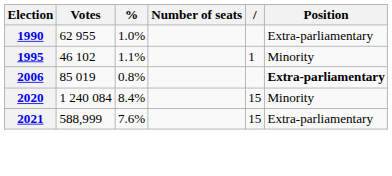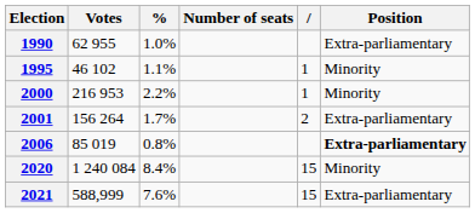 <table class="wikitable">
 <tr>
 <th>Election</th>
 <th>Votes</th>
 <th>%</th>
 <th>Number of seats</th>
 <th>/</th>
 <th>Position</th>
 </tr>
 <tr>
 <th><a href='#'>1990</a></th>
 <td>62 955</td>
 <td>1.0%</td>
 <td></td>
 <td></td>
 <td>Extra-parliamentary</td>
 </tr>
 <tr>
 <th><a href='#'>1995</a></th>
 <td>46 102</td>
 <td>1.1%</td>
 <td></td>
 <td> 1</td>
 <td>Minority</td>
 </tr>
 <tr>
+<th><a href='#'>2000</a></th>
+<td>216 953</td>
+<td>2.2%</td>
+<td></td>
+<td> 1</td>
+<td>Minority</td>
+</tr>
+<tr>
+<th><a href='#'>2001</a></th>
+<td>156 264</td>
+<td>1.7%</td>
+<td></td>
+<td> 2</td>
+<td>Extra-parliamentary</td>
+</tr>
+<tr>
 <th><a href='#'>2006</a></th>
 <td>85 019</td>
 <td>0.8%</td>
 <td></td>
 <td></td>
 <td><strong>Extra-parliamentary</strong></td>
 </tr>
 <tr>
 <th><a href='#'>2020</a></th>
 <td>1 240 084</td>
 <td>8.4%</td>
 <td></td>
 <td> 15</td>
 <td>Minority</td>
 </tr>
 <tr>
 <th><a href='#'>2021</a></th>
 <td>588,999</td>
 <td>7.6%</td>
 <td></td>
 <td> 15</td>
 <td>Extra-parliamentary</td>
 </tr>
 </table>
